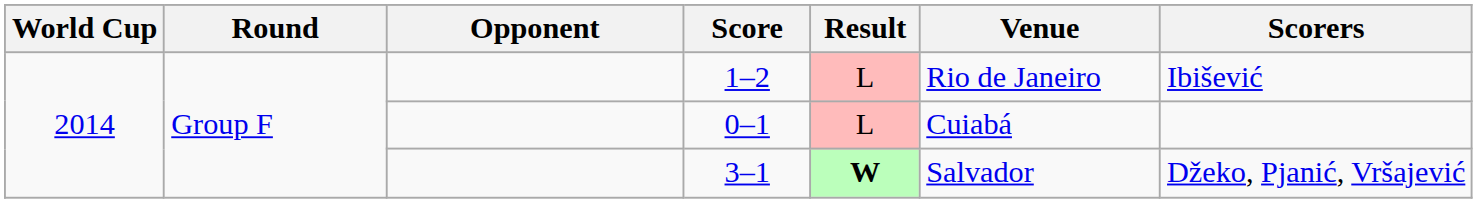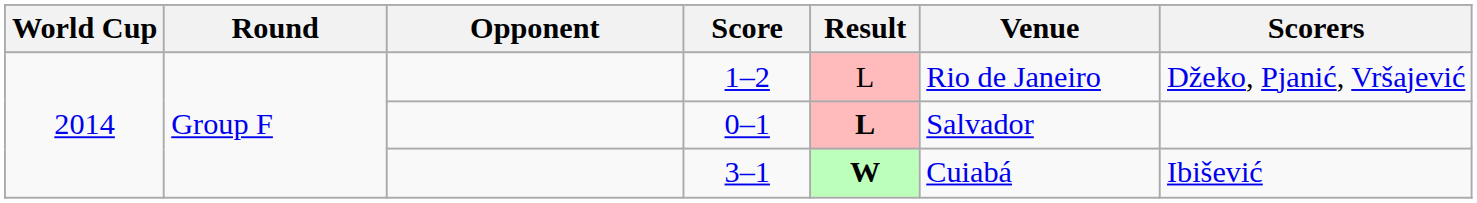 <table class="wikitable sortable" style="text-align:left;">
 <tr>
 <th>World Cup</th>
 <th width=110>Round</th>
 <th width=150>Opponent</th>
 <th width=60>Score</th>
 <th width=50>Result</th>
 <th width=120>Venue</th>
 <th>Scorers</th>
 </tr>
 <tr>
 <td rowspan="3" align=center><a href='#'>2014</a></td>
 <td rowspan="3"><a href='#'>Group F</a></td>
 <td></td>
 <td align=center><a href='#'>1–2</a></td>
 <td align=center bgcolor="#ffbbbb">L</td>
 <td><a href='#'>Rio de Janeiro</a></td>
-<td><a href='#'>Ibišević</a></td>
+<td><a href='#'>Džeko</a>, <a href='#'>Pjanić</a>, <a href='#'>Vršajević</a></td>
 </tr>
 <tr>
 <td></td>
 <td align=center><a href='#'>0–1</a></td>
-<td align=center bgcolor="#ffbbbb">L</td>
-<td><a href='#'>Cuiabá</a></td>
+<td align=center bgcolor="#ffbbbb"><strong>L</strong></td>
+<td><a href='#'>Salvador</a></td>
 <td></td>
 </tr>
 <tr>
 <td></td>
 <td align=center><a href='#'>3–1</a></td>
 <td align=center bgcolor="#bbffbb"><strong>W</strong></td>
-<td><a href='#'>Salvador</a></td>
-<td><a href='#'>Džeko</a>, <a href='#'>Pjanić</a>, <a href='#'>Vršajević</a></td>
+<td><a href='#'>Cuiabá</a></td>
+<td><a href='#'>Ibišević</a></td>
 </tr>
 </table>
